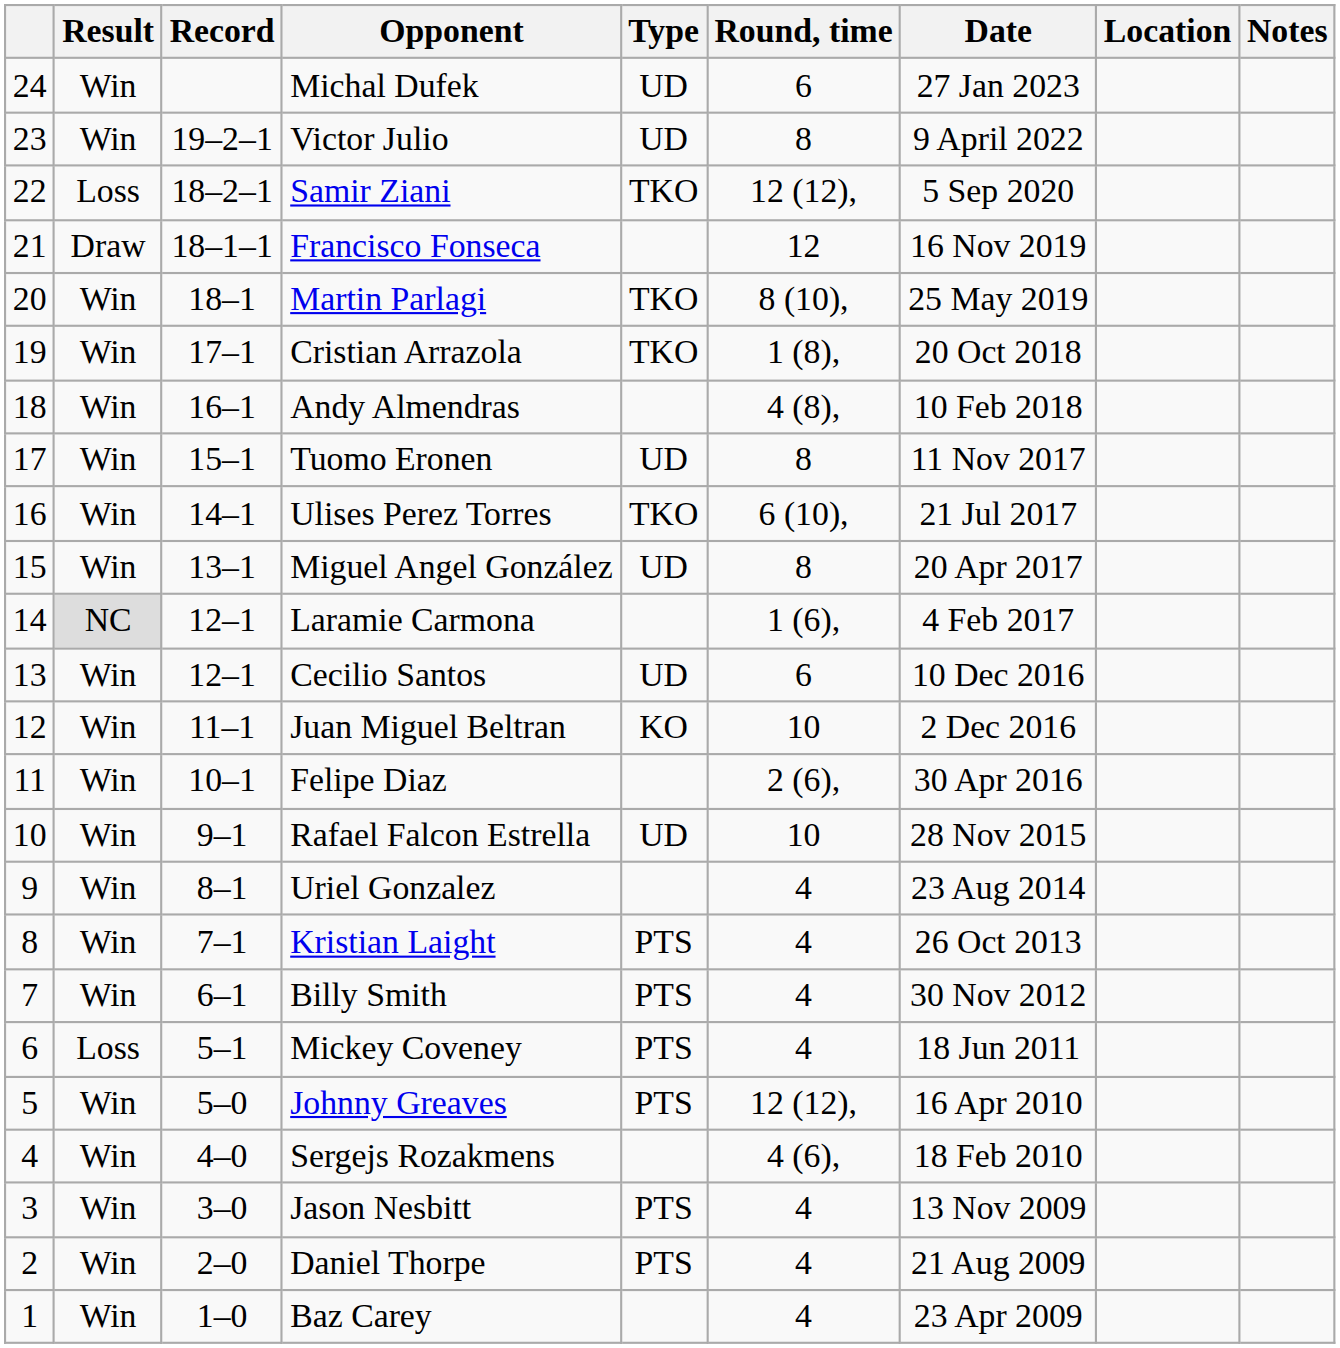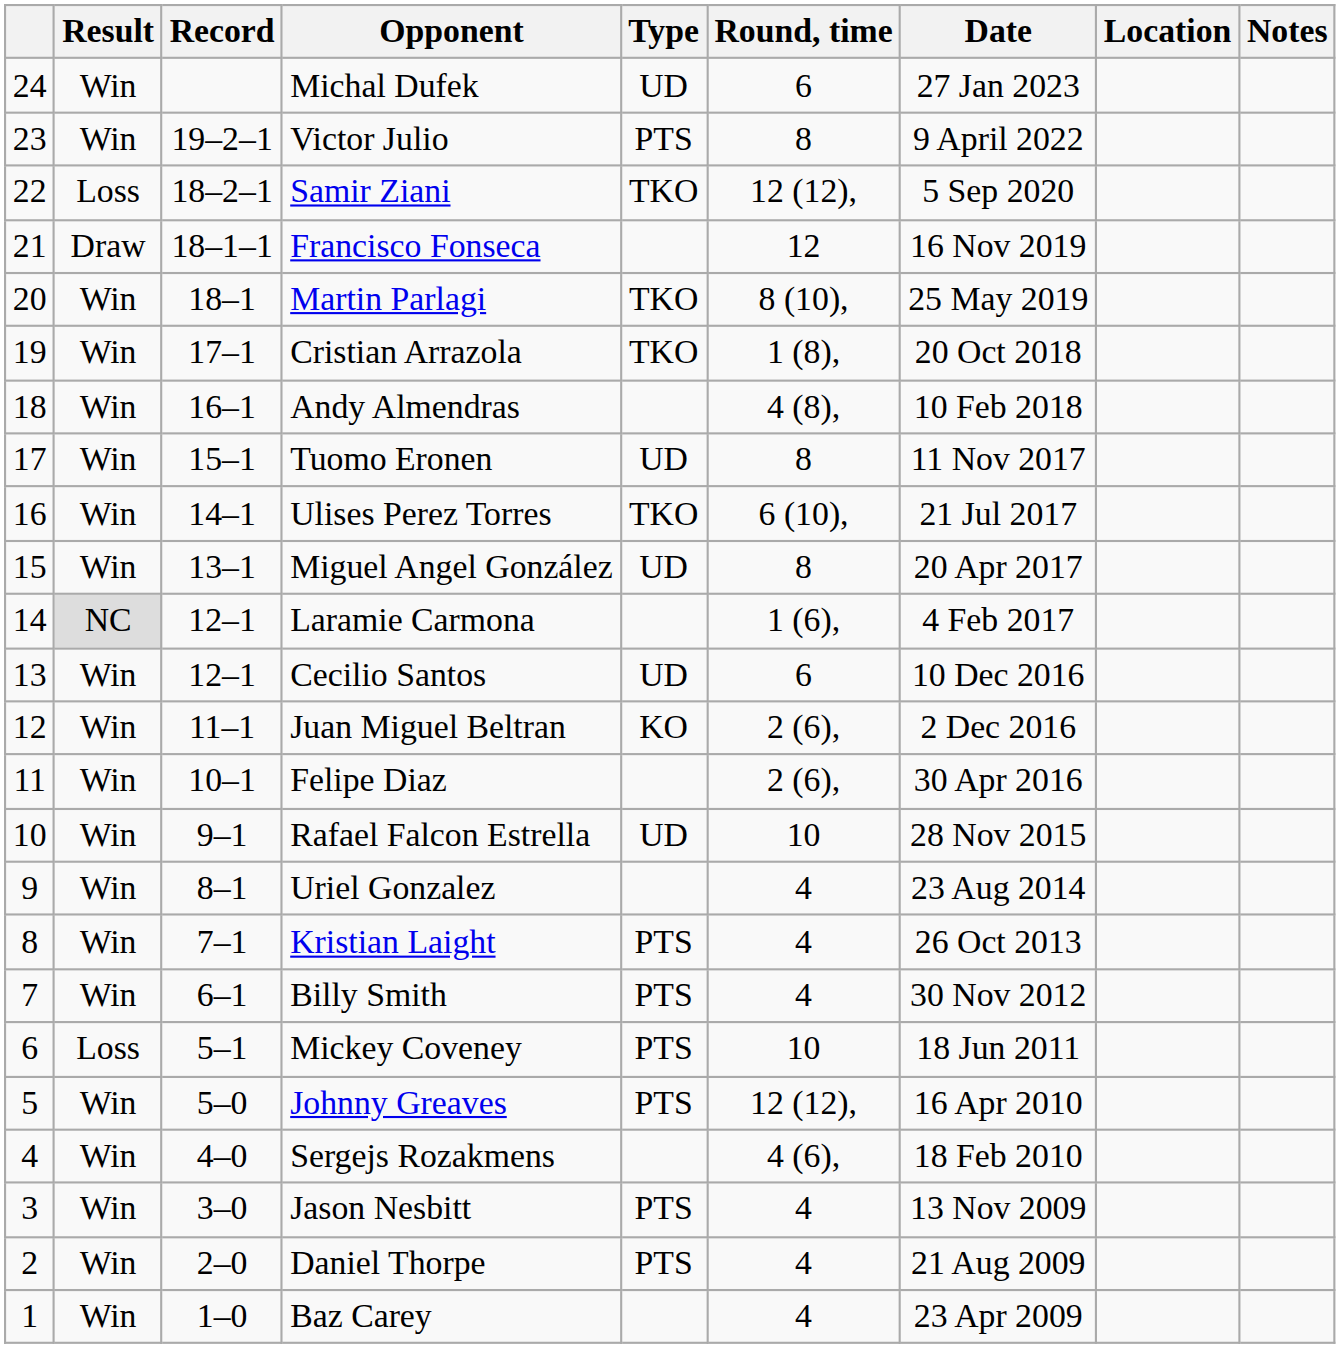 <table class="wikitable" style="text-align:center">
 <tr>
 <th></th>
 <th>Result</th>
 <th>Record</th>
 <th>Opponent</th>
 <th>Type</th>
 <th>Round, time</th>
 <th>Date</th>
 <th>Location</th>
 <th>Notes</th>
 </tr>
 <tr>
 <td>24</td>
 <td>Win</td>
 <td></td>
 <td align="left">Michal Dufek</td>
 <td>UD</td>
 <td>6</td>
 <td>27 Jan 2023</td>
 <td align="left"></td>
 <td></td>
 </tr>
 <tr>
 <td>23</td>
 <td>Win</td>
 <td>19–2–1 </td>
 <td align="left">Victor Julio</td>
-<td>UD</td>
+<td>PTS</td>
 <td>8</td>
 <td>9 April 2022</td>
 <td align="left"></td>
 <td></td>
 </tr>
 <tr>
 <td>22</td>
 <td>Loss</td>
 <td>18–2–1 </td>
 <td align="left"><a href='#'>Samir Ziani</a></td>
 <td>TKO</td>
 <td>12 (12), </td>
 <td>5 Sep 2020</td>
 <td align="left"></td>
 <td align="left"></td>
 </tr>
 <tr>
 <td>21</td>
 <td>Draw</td>
 <td>18–1–1 </td>
 <td align="left"><a href='#'>Francisco Fonseca</a></td>
 <td></td>
 <td>12</td>
 <td>16 Nov 2019</td>
 <td align="left"></td>
 <td align="left"></td>
 </tr>
 <tr>
 <td>20</td>
 <td>Win</td>
 <td>18–1 </td>
 <td align="left"><a href='#'>Martin Parlagi</a></td>
 <td>TKO</td>
 <td>8 (10), </td>
 <td>25 May 2019</td>
 <td align="left"></td>
 <td></td>
 </tr>
 <tr>
 <td>19</td>
 <td>Win</td>
 <td>17–1 </td>
 <td align="left">Cristian Arrazola</td>
 <td>TKO</td>
 <td>1 (8), </td>
 <td>20 Oct 2018</td>
 <td align="left"></td>
 <td></td>
 </tr>
 <tr>
 <td>18</td>
 <td>Win</td>
 <td>16–1 </td>
 <td align="left">Andy Almendras</td>
 <td></td>
 <td>4 (8), </td>
 <td>10 Feb 2018</td>
 <td align="left"></td>
 <td></td>
 </tr>
 <tr>
 <td>17</td>
 <td>Win</td>
 <td>15–1 </td>
 <td align="left">Tuomo Eronen</td>
 <td>UD</td>
 <td>8</td>
 <td>11 Nov 2017</td>
 <td align="left"></td>
 <td></td>
 </tr>
 <tr>
 <td>16</td>
 <td>Win</td>
 <td>14–1 </td>
 <td align="left">Ulises Perez Torres</td>
 <td>TKO</td>
 <td>6 (10), </td>
 <td>21 Jul 2017</td>
 <td align="left"></td>
 <td></td>
 </tr>
 <tr>
 <td>15</td>
 <td>Win</td>
 <td>13–1 </td>
 <td align="left">Miguel Angel González</td>
 <td>UD</td>
 <td>8</td>
 <td>20 Apr 2017</td>
 <td align="left"></td>
 <td></td>
 </tr>
 <tr>
 <td>14</td>
 <td style="background:#DDD">NC</td>
 <td>12–1 </td>
 <td align=left>Laramie Carmona</td>
 <td></td>
 <td>1 (6), </td>
 <td>4 Feb 2017</td>
 <td align=left></td>
 <td></td>
 </tr>
 <tr>
 <td>13</td>
 <td>Win</td>
 <td>12–1</td>
 <td align=left>Cecilio Santos</td>
 <td>UD</td>
 <td>6</td>
 <td>10 Dec 2016</td>
 <td align=left></td>
 <td></td>
 </tr>
 <tr>
 <td>12</td>
 <td>Win</td>
 <td>11–1</td>
 <td align=left>Juan Miguel Beltran</td>
 <td>KO</td>
-<td>10</td>
+<td>2 (6), </td>
 <td>2 Dec 2016</td>
 <td align=left></td>
 <td></td>
 </tr>
 <tr>
 <td>11</td>
 <td>Win</td>
 <td>10–1</td>
 <td align=left>Felipe Diaz</td>
 <td></td>
 <td>2 (6), </td>
 <td>30 Apr 2016</td>
 <td align=left></td>
 <td></td>
 </tr>
 <tr>
 <td>10</td>
 <td>Win</td>
 <td>9–1</td>
 <td align=left>Rafael Falcon Estrella</td>
 <td>UD</td>
 <td>10</td>
 <td>28 Nov 2015</td>
 <td align=left></td>
 <td></td>
 </tr>
 <tr>
 <td>9</td>
 <td>Win</td>
 <td>8–1</td>
 <td align=left>Uriel Gonzalez</td>
 <td></td>
 <td>4</td>
 <td>23 Aug 2014</td>
 <td align=left></td>
 <td></td>
 </tr>
 <tr>
 <td>8</td>
 <td>Win</td>
 <td>7–1</td>
 <td align=left><a href='#'>Kristian Laight</a></td>
 <td>PTS</td>
 <td>4</td>
 <td>26 Oct 2013</td>
 <td align=left></td>
 <td></td>
 </tr>
 <tr>
 <td>7</td>
 <td>Win</td>
 <td>6–1</td>
 <td align=left>Billy Smith</td>
 <td>PTS</td>
 <td>4</td>
 <td>30 Nov 2012</td>
 <td align=left></td>
 <td></td>
 </tr>
 <tr>
 <td>6</td>
 <td>Loss</td>
 <td>5–1</td>
 <td align=left>Mickey Coveney</td>
 <td>PTS</td>
-<td>4</td>
+<td>10</td>
 <td>18 Jun 2011</td>
 <td align=left></td>
 <td></td>
 </tr>
 <tr>
 <td>5</td>
 <td>Win</td>
 <td>5–0</td>
 <td align=left><a href='#'>Johnny Greaves</a></td>
 <td>PTS</td>
 <td>12 (12), </td>
 <td>16 Apr 2010</td>
 <td align=left></td>
 <td></td>
 </tr>
 <tr>
 <td>4</td>
 <td>Win</td>
 <td>4–0</td>
 <td align=left>Sergejs Rozakmens</td>
 <td></td>
 <td>4 (6), </td>
 <td>18 Feb 2010</td>
 <td align=left></td>
 <td></td>
 </tr>
 <tr>
 <td>3</td>
 <td>Win</td>
 <td>3–0</td>
 <td align=left>Jason Nesbitt</td>
 <td>PTS</td>
 <td>4</td>
 <td>13 Nov 2009</td>
 <td align=left></td>
 <td></td>
 </tr>
 <tr>
 <td>2</td>
 <td>Win</td>
 <td>2–0</td>
 <td align=left>Daniel Thorpe</td>
 <td>PTS</td>
 <td>4</td>
 <td>21 Aug 2009</td>
 <td align=left></td>
 <td></td>
 </tr>
 <tr>
 <td>1</td>
 <td>Win</td>
 <td>1–0</td>
 <td align=left>Baz Carey</td>
 <td></td>
 <td>4</td>
 <td>23 Apr 2009</td>
 <td align=left></td>
 <td></td>
 </tr>
 </table>
